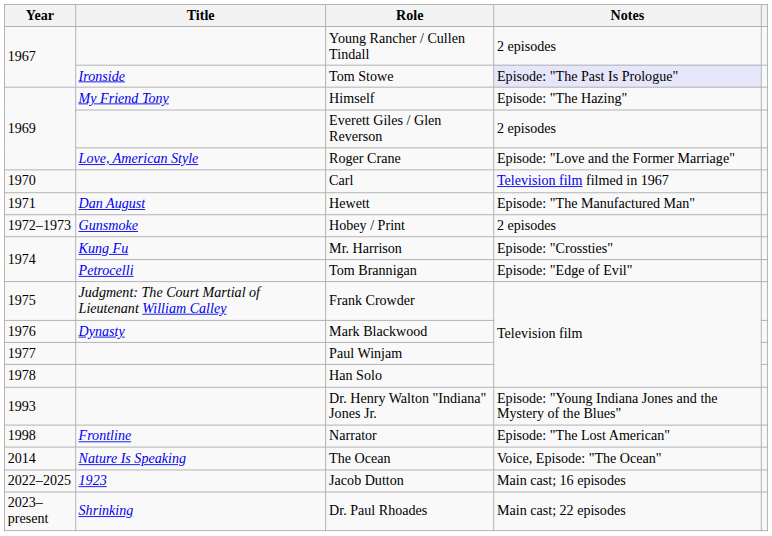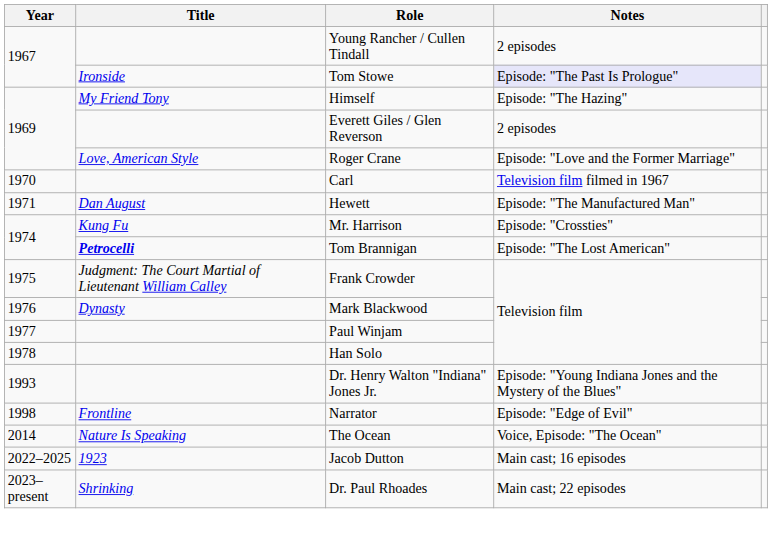 <table class="wikitable sortable plainrowheaders">
 <tr>
 <th scope="col">Year</th>
 <th scope="col">Title</th>
 <th scope="col">Role</th>
 <th scope="col" class="unsortable">Notes</th>
 <th scope="col" class="unsortable"></th>
 </tr>
 <tr>
 <td rowspan="2">1967</td>
 <td></td>
 <td>Young Rancher / Cullen Tindall</td>
 <td>2 episodes</td>
 <td></td>
 </tr>
 <tr>
 <td><em><a href='#'>Ironside</a></em></td>
 <td>Tom Stowe</td>
 <td style="background: lavender;">Episode: "The Past Is Prologue"</td>
 <td></td>
 </tr>
 <tr>
 <td rowspan="3">1969</td>
 <td><em><a href='#'>My Friend Tony</a></em></td>
 <td>Himself</td>
 <td>Episode: "The Hazing"</td>
 <td></td>
 </tr>
 <tr>
 <td></td>
 <td>Everett Giles / Glen Reverson</td>
 <td>2 episodes</td>
 <td></td>
 </tr>
 <tr>
 <td><em><a href='#'>Love, American Style</a></em></td>
 <td>Roger Crane</td>
 <td>Episode: "Love and the Former Marriage"</td>
 <td></td>
 </tr>
 <tr>
 <td>1970</td>
 <td></td>
 <td>Carl</td>
 <td><a href='#'>Television film</a> filmed in 1967</td>
 <td></td>
 </tr>
 <tr>
 <td>1971</td>
 <td><em><a href='#'>Dan August</a></em></td>
 <td>Hewett</td>
 <td>Episode: "The Manufactured Man"</td>
 <td></td>
 </tr>
 <tr>
-<td>1972–1973</td>
-<td><em><a href='#'>Gunsmoke</a></em></td>
-<td>Hobey / Print</td>
-<td>2 episodes</td>
-<td></td>
-</tr>
-<tr>
 <td rowspan="2">1974</td>
 <td><em><a href='#'>Kung Fu</a></em></td>
 <td>Mr. Harrison</td>
 <td>Episode: "Crossties"</td>
 <td></td>
 </tr>
 <tr>
-<td><em><a href='#'>Petrocelli</a></em></td>
+<td><strong><em><a href='#'>Petrocelli</a></em></strong></td>
 <td>Tom Brannigan</td>
-<td>Episode: "Edge of Evil"</td>
+<td>Episode: "The Lost American"</td>
 <td></td>
 </tr>
 <tr>
 <td>1975</td>
 <td><em>Judgment: The Court Martial of Lieutenant <a href='#'>William Calley</a></em></td>
 <td>Frank Crowder</td>
 <td rowspan="4">Television film</td>
 <td style="text-align:center;"></td>
 </tr>
 <tr>
 <td>1976</td>
 <td><em><a href='#'>Dynasty</a></em></td>
 <td>Mark Blackwood</td>
 <td></td>
 </tr>
 <tr>
 <td>1977</td>
 <td></td>
 <td>Paul Winjam</td>
 <td></td>
 </tr>
 <tr>
 <td>1978</td>
 <td></td>
 <td>Han Solo</td>
 <td></td>
 </tr>
 <tr>
 <td>1993</td>
 <td></td>
 <td>Dr. Henry Walton "Indiana" Jones Jr.</td>
 <td>Episode: "Young Indiana Jones and the Mystery of the Blues"</td>
 <td></td>
 </tr>
 <tr>
 <td>1998</td>
 <td><em><a href='#'>Frontline</a></em></td>
 <td>Narrator</td>
-<td>Episode: "The Lost American"</td>
+<td>Episode: "Edge of Evil"</td>
 <td></td>
 </tr>
 <tr>
 <td>2014</td>
 <td><em><a href='#'>Nature Is Speaking</a></em></td>
 <td>The Ocean</td>
 <td>Voice, Episode: "The Ocean"</td>
 <td></td>
 </tr>
 <tr>
 <td>2022–2025</td>
 <td><em><a href='#'>1923</a></em></td>
 <td>Jacob Dutton</td>
 <td>Main cast; 16 episodes</td>
 <td></td>
 </tr>
 <tr>
 <td>2023–present</td>
 <td><em><a href='#'>Shrinking</a></em></td>
 <td>Dr. Paul Rhoades</td>
 <td>Main cast; 22 episodes</td>
 <td></td>
 </tr>
 </table>
